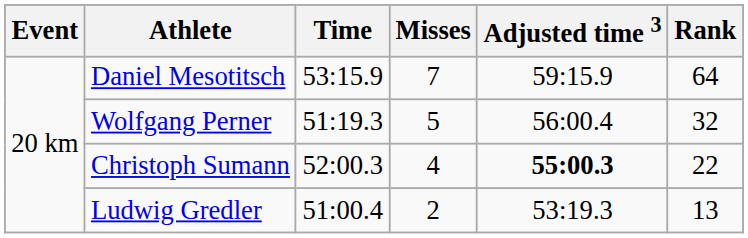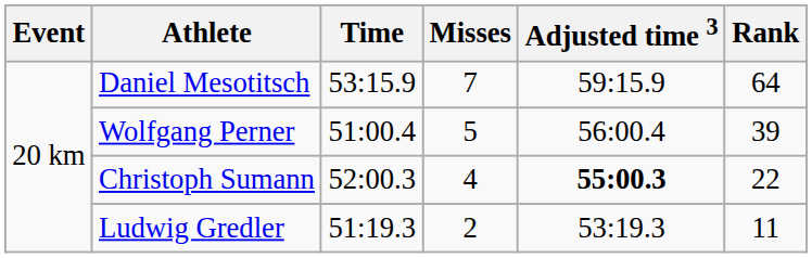 <table class="wikitable" style="font-size:90%">
 <tr>
 <th>Event</th>
 <th>Athlete</th>
 <th>Time</th>
 <th>Misses</th>
 <th>Adjusted time <sup>3</sup></th>
 <th>Rank</th>
 </tr>
 <tr>
 <td rowspan="4">20 km</td>
 <td><a href='#'>Daniel Mesotitsch</a></td>
 <td align="center">53:15.9</td>
 <td align="center">7</td>
 <td align="center">59:15.9</td>
 <td align="center">64</td>
 </tr>
 <tr>
 <td><a href='#'>Wolfgang Perner</a></td>
-<td align="center">51:19.3</td>
+<td align="center">51:00.4</td>
 <td align="center">5</td>
 <td align="center">56:00.4</td>
-<td align="center">32</td>
+<td align="center">39</td>
 </tr>
 <tr>
 <td><a href='#'>Christoph Sumann</a></td>
 <td align="center">52:00.3</td>
 <td align="center">4</td>
 <td align="center"><strong>55:00.3</strong></td>
 <td align="center">22</td>
 </tr>
 <tr>
 <td><a href='#'>Ludwig Gredler</a></td>
-<td align="center">51:00.4</td>
+<td align="center">51:19.3</td>
 <td align="center">2</td>
 <td align="center">53:19.3</td>
-<td align="center">13</td>
+<td align="center">11</td>
 </tr>
 </table>
